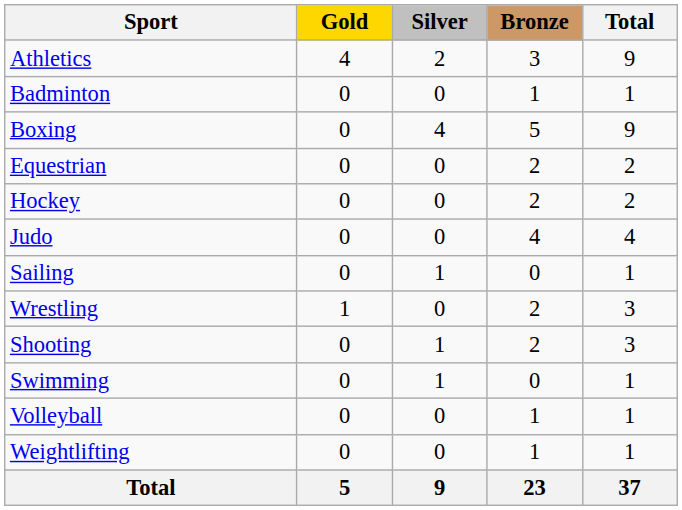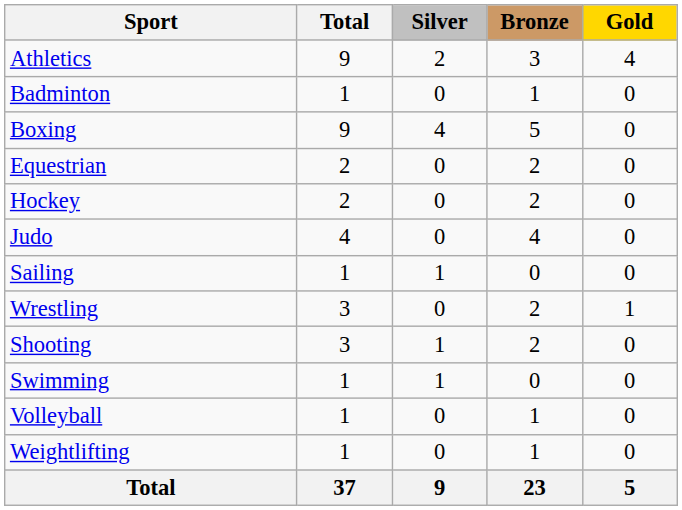 <table class="wikitable" style="text-align:center;">
 <tr>
 <th width=200>Sport</th>
-<td bgcolor=gold width=60><strong>Gold</strong></td>
+<th width=60>Total</th>
 <td bgcolor=silver width=60><strong>Silver</strong></td>
 <td bgcolor=#cc9966 width=60><strong>Bronze</strong></td>
-<th width=60>Total</th>
+<td bgcolor=gold width=60><strong>Gold</strong></td>
 </tr>
 <tr>
 <td align=left><a href='#'>Athletics</a></td>
-<td>4</td>
+<td>9</td>
 <td>2</td>
 <td>3</td>
-<td>9</td>
+<td>4</td>
 </tr>
 <tr>
 <td align=left><a href='#'>Badminton</a></td>
+<td>1</td>
+<td>0</td>
+<td>1</td>
+<td>0</td>
+</tr>
+<tr>
+<td align=left><a href='#'>Boxing</a></td>
+<td>9</td>
+<td>4</td>
+<td>5</td>
+<td>0</td>
+</tr>
+<tr>
+<td align=left><a href='#'>Equestrian</a></td>
+<td>2</td>
+<td>0</td>
+<td>2</td>
+<td>0</td>
+</tr>
+<tr>
+<td align=left><a href='#'>Hockey</a></td>
+<td>2</td>
+<td>0</td>
+<td>2</td>
+<td>0</td>
+</tr>
+<tr>
+<td align=left><a href='#'>Judo</a></td>
+<td>4</td>
+<td>0</td>
+<td>4</td>
+<td>0</td>
+</tr>
+<tr>
+<td align=left><a href='#'>Sailing</a></td>
+<td>1</td>
+<td>1</td>
 <td>0</td>
 <td>0</td>
-<td>1</td>
+</tr>
+<tr>
+<td align=left><a href='#'>Wrestling</a></td>
+<td>3</td>
+<td>0</td>
+<td>2</td>
 <td>1</td>
 </tr>
 <tr>
-<td align=left><a href='#'>Boxing</a></td>
+<td align=left><a href='#'>Shooting</a></td>
+<td>3</td>
+<td>1</td>
+<td>2</td>
 <td>0</td>
-<td>4</td>
-<td>5</td>
-<td>9</td>
 </tr>
 <tr>
-<td align=left><a href='#'>Equestrian</a></td>
+<td align=left><a href='#'>Swimming</a></td>
+<td>1</td>
+<td>1</td>
 <td>0</td>
 <td>0</td>
-<td>2</td>
-<td>2</td>
 </tr>
 <tr>
-<td align=left><a href='#'>Hockey</a></td>
-<td>0</td>
-<td>0</td>
-<td>2</td>
-<td>2</td>
-</tr>
-<tr>
-<td align=left><a href='#'>Judo</a></td>
-<td>0</td>
-<td>0</td>
-<td>4</td>
-<td>4</td>
-</tr>
-<tr>
-<td align=left><a href='#'>Sailing</a></td>
+<td align=left><a href='#'>Volleyball</a></td>
+<td>1</td>
 <td>0</td>
 <td>1</td>
 <td>0</td>
-<td>1</td>
 </tr>
 <tr>
-<td align=left><a href='#'>Wrestling</a></td>
+<td align=left><a href='#'>Weightlifting</a></td>
 <td>1</td>
-<td>0</td>
-<td>2</td>
-<td>3</td>
-</tr>
-<tr>
-<td align=left><a href='#'>Shooting</a></td>
-<td>0</td>
-<td>1</td>
-<td>2</td>
-<td>3</td>
-</tr>
-<tr>
-<td align=left><a href='#'>Swimming</a></td>
 <td>0</td>
 <td>1</td>
 <td>0</td>
-<td>1</td>
-</tr>
-<tr>
-<td align=left><a href='#'>Volleyball</a></td>
-<td>0</td>
-<td>0</td>
-<td>1</td>
-<td>1</td>
-</tr>
-<tr>
-<td align=left><a href='#'>Weightlifting</a></td>
-<td>0</td>
-<td>0</td>
-<td>1</td>
-<td>1</td>
 </tr>
 <tr>
 <th>Total</th>
-<th>5</th>
+<th>37</th>
 <th>9</th>
 <th>23</th>
-<th>37</th>
+<th>5</th>
 </tr>
 </table>
